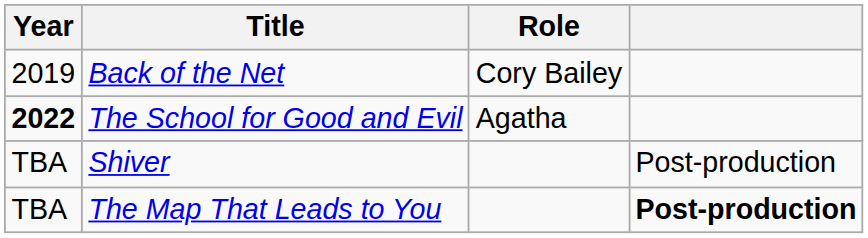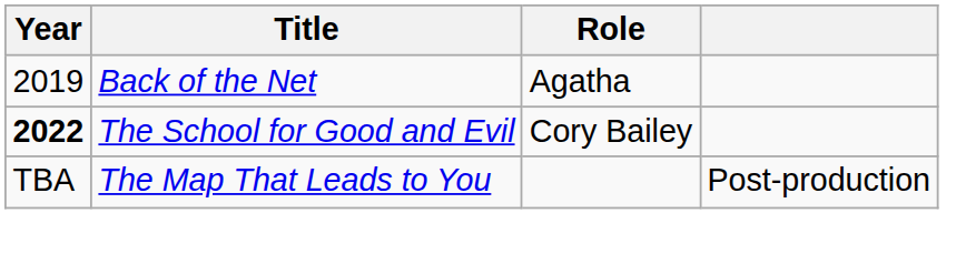 <table class="wikitable plainrowheaders sortable">
 <tr>
 <th scope="col">Year</th>
 <th scope="col">Title</th>
 <th scope="col">Role</th>
 <th scope="col" class="unsortable"></th>
 </tr>
 <tr>
 <td>2019</td>
 <td><em><a href='#'>Back of the Net</a></em></td>
-<td>Cory Bailey</td>
+<td>Agatha</td>
 <td></td>
 </tr>
 <tr>
 <td><strong>2022</strong></td>
 <td><em><a href='#'>The School for Good and Evil</a></em></td>
-<td>Agatha</td>
+<td>Cory Bailey</td>
 <td></td>
-</tr>
-<tr>
-<td>TBA</td>
-<td><em><a href='#'>Shiver</a></em></td>
-<td></td>
-<td>Post-production</td>
 </tr>
 <tr>
 <td>TBA</td>
 <td><em><a href='#'>The Map That Leads to You</a></em></td>
 <td></td>
-<td><strong>Post-production</strong></td>
+<td>Post-production</td>
 </tr>
 </table>
